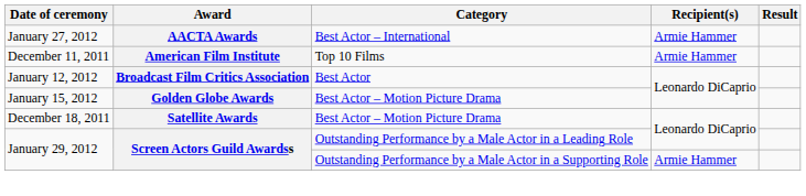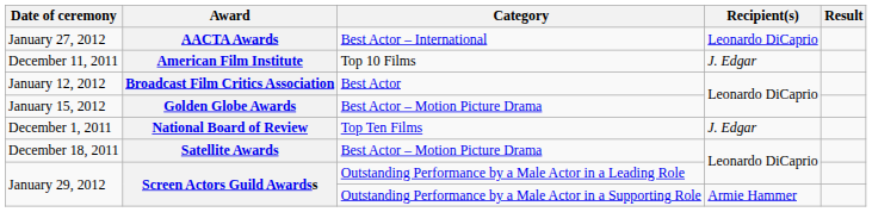 <table class="wikitable plainrowheaders">
 <tr>
 <th scope="col">Date of ceremony</th>
 <th scope="col">Award</th>
 <th scope="col">Category</th>
 <th scope="col">Recipient(s)</th>
 <th scope="col">Result</th>
 </tr>
 <tr>
 <td>January 27, 2012</td>
 <th scope="row"><a href='#'>AACTA Awards</a></th>
 <td><a href='#'>Best Actor – International</a></td>
-<td><a href='#'>Armie Hammer</a></td>
+<td><a href='#'>Leonardo DiCaprio</a></td>
 <td></td>
 </tr>
 <tr>
 <td>December 11, 2011</td>
 <th scope="row"><a href='#'>American Film Institute</a></th>
 <td>Top 10 Films</td>
-<td><a href='#'>Armie Hammer</a></td>
+<td><em>J. Edgar</em></td>
 <td></td>
 </tr>
 <tr>
 <td>January 12, 2012</td>
 <th scope="row"><a href='#'>Broadcast Film Critics Association</a></th>
 <td><a href='#'>Best Actor</a></td>
 <td rowspan="2">Leonardo DiCaprio</td>
 <td></td>
 </tr>
 <tr>
 <td>January 15, 2012</td>
 <th scope="row"><a href='#'>Golden Globe Awards</a></th>
 <td><a href='#'>Best Actor – Motion Picture Drama</a></td>
+<td></td>
+</tr>
+<tr>
+<td>December 1, 2011</td>
+<th scope="row"><a href='#'>National Board of Review</a></th>
+<td><a href='#'>Top Ten Films</a></td>
+<td><em>J. Edgar</em></td>
 <td></td>
 </tr>
 <tr>
 <td>December 18, 2011</td>
 <th scope="row"><a href='#'>Satellite Awards</a></th>
 <td><a href='#'>Best Actor – Motion Picture Drama</a></td>
 <td rowspan="2">Leonardo DiCaprio</td>
 <td></td>
 </tr>
 <tr>
 <td rowspan="2">January 29, 2012</td>
 <th scope="row" rowspan="2"><a href='#'>Screen Actors Guild Awards</a>s</th>
 <td><a href='#'>Outstanding Performance by a Male Actor in a Leading Role</a></td>
 <td></td>
 </tr>
 <tr>
 <td><a href='#'>Outstanding Performance by a Male Actor in a Supporting Role</a></td>
 <td><a href='#'>Armie Hammer</a></td>
 <td></td>
 </tr>
 </table>
